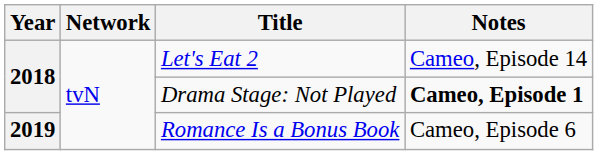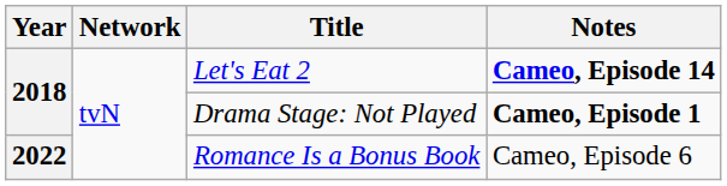 <table class="wikitable plainrowheaders sortable">
 <tr>
 <th>Year</th>
 <th>Network</th>
 <th>Title</th>
 <th class="unsortable">Notes</th>
 </tr>
 <tr>
 <th rowspan="2" scope="row">2018</th>
 <td rowspan="3"><a href='#'>tvN</a></td>
 <td><em><a href='#'>Let's Eat 2</a></em></td>
-<td><a href='#'>Cameo</a>, Episode 14</td>
+<td><strong><a href='#'>Cameo</a>, Episode 14</strong></td>
 </tr>
 <tr>
 <td><em>Drama Stage: Not Played</em></td>
 <td><strong>Cameo, Episode 1</strong></td>
 </tr>
 <tr>
-<th scope="row">2019</th>
+<th scope="row">2022</th>
 <td><em><a href='#'>Romance Is a Bonus Book</a></em></td>
 <td>Cameo, Episode 6</td>
 </tr>
 </table>
